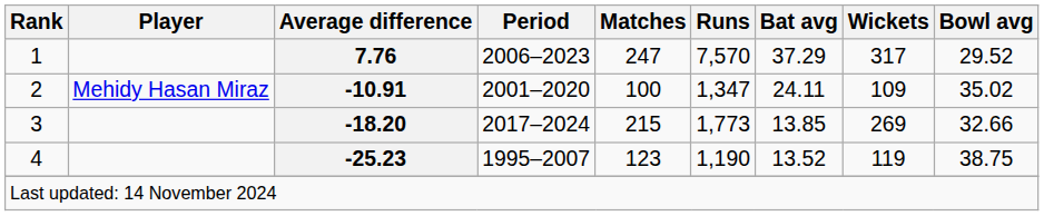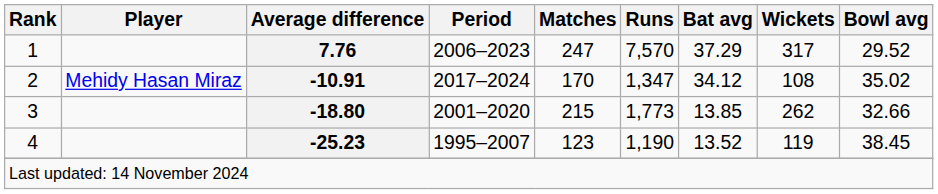 <table class="wikitable plainrowheaders sortable">
 <tr>
 <th scope=col>Rank</th>
 <th scope=col>Player</th>
 <th scope=col>Average difference</th>
 <th scope=col>Period</th>
 <th scope=col>Matches</th>
 <th scope=col>Runs</th>
 <th scope=col>Bat avg</th>
 <th scope=col>Wickets</th>
 <th scope=col>Bowl avg</th>
 </tr>
 <tr>
 <td align=center>1</td>
 <td></td>
 <th scope=row style=text-align:center;>7.76</th>
 <td>2006–2023</td>
 <td align=center>247</td>
 <td align=center>7,570</td>
 <td align=center>37.29</td>
 <td align=center>317</td>
 <td align=center>29.52</td>
 </tr>
 <tr>
 <td align=center>2</td>
 <td><a href='#'>Mehidy Hasan Miraz</a></td>
 <th scope=row style=text-align:center;>-10.91</th>
-<td>2001–2020</td>
-<td align=center>100</td>
+<td>2017–2024</td>
+<td align=center>170</td>
 <td align=center>1,347</td>
-<td align=center>24.11</td>
-<td align=center>109</td>
+<td align=center>34.12</td>
+<td align=center>108</td>
 <td align=center>35.02</td>
 </tr>
 <tr>
 <td align="center">3</td>
 <td></td>
-<th scope="row" style="text-align:center;">-18.20</th>
-<td>2017–2024</td>
+<th scope="row" style="text-align:center;">-18.80</th>
+<td>2001–2020</td>
 <td align="center">215</td>
 <td align="center">1,773</td>
 <td align="center">13.85</td>
-<td align="center">269</td>
+<td align="center">262</td>
 <td align="center">32.66</td>
 </tr>
 <tr>
 <td align="center">4</td>
 <td></td>
 <th scope="row" style="text-align:center;">-25.23</th>
 <td>1995–2007</td>
 <td align="center">123</td>
 <td align="center">1,190</td>
 <td align="center">13.52</td>
 <td align="center">119</td>
-<td align="center">38.75</td>
+<td align="center">38.45</td>
 </tr>
 <tr>
 </tr>
 <tr class=sortbottom>
 <td colspan=9><small>Last updated: 14 November 2024</small></td>
 </tr>
 </table>
